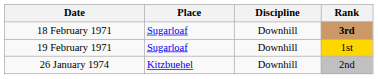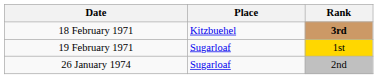 <table class="wikitable" width=40% style="font-size:90%; text-align:center;">
 <tr>
 <th>Date</th>
 <th>Place</th>
-<th>Discipline</th>
 <th>Rank</th>
 </tr>
 <tr>
 <td>18 February 1971</td>
-<td align=left> <a href='#'>Sugarloaf</a></td>
-<td>Downhill</td>
+<td align=left> <a href='#'>Kitzbuehel</a></td>
 <td bgcolor=cc9966><strong>3rd</strong></td>
 </tr>
 <tr>
 <td>19 February 1971</td>
 <td align=left> <a href='#'>Sugarloaf</a></td>
-<td>Downhill</td>
 <td bgcolor=gold>1st</td>
 </tr>
 <tr>
 <td>26 January 1974</td>
-<td align=left> <a href='#'>Kitzbuehel</a></td>
-<td>Downhill</td>
+<td align=left> <a href='#'>Sugarloaf</a></td>
 <td bgcolor=silver>2nd</td>
 </tr>
 </table>
